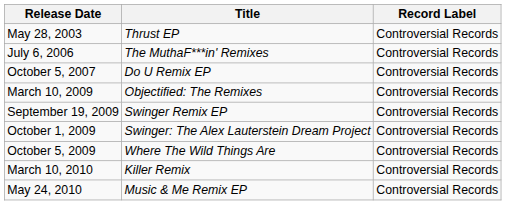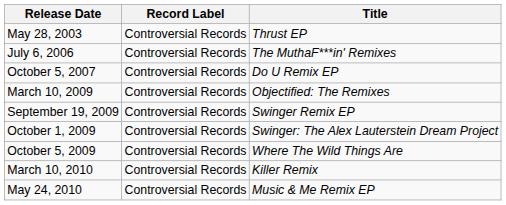 <table class="wikitable">
 <tr>
 <th>Release Date</th>
+<th>Record Label</th>
 <th>Title</th>
-<th>Record Label</th>
 </tr>
 <tr>
 <td>May 28, 2003</td>
+<td>Controversial Records</td>
 <td><em>Thrust EP</em></td>
-<td>Controversial Records</td>
 </tr>
 <tr>
 <td>July 6, 2006</td>
+<td>Controversial Records</td>
 <td><em>The MuthaF***in' Remixes</em></td>
-<td>Controversial Records</td>
 </tr>
 <tr>
 <td>October 5, 2007</td>
+<td>Controversial Records</td>
 <td><em>Do U Remix EP</em></td>
-<td>Controversial Records</td>
 </tr>
 <tr>
 <td>March 10, 2009</td>
+<td>Controversial Records</td>
 <td><em>Objectified: The Remixes</em></td>
-<td>Controversial Records</td>
 </tr>
 <tr>
 <td>September 19, 2009</td>
+<td>Controversial Records</td>
 <td><em>Swinger Remix EP</em></td>
-<td>Controversial Records</td>
 </tr>
 <tr>
 <td>October 1, 2009</td>
+<td>Controversial Records</td>
 <td><em>Swinger: The Alex Lauterstein Dream Project</em></td>
-<td>Controversial Records</td>
 </tr>
 <tr>
 <td>October 5, 2009</td>
+<td>Controversial Records</td>
 <td><em>Where The Wild Things Are</em></td>
-<td>Controversial Records</td>
 </tr>
 <tr>
 <td>March 10, 2010</td>
+<td>Controversial Records</td>
 <td><em>Killer Remix</em></td>
-<td>Controversial Records</td>
 </tr>
 <tr>
 <td>May 24, 2010</td>
+<td>Controversial Records</td>
 <td><em>Music & Me Remix EP</em></td>
-<td>Controversial Records</td>
 </tr>
 </table>
